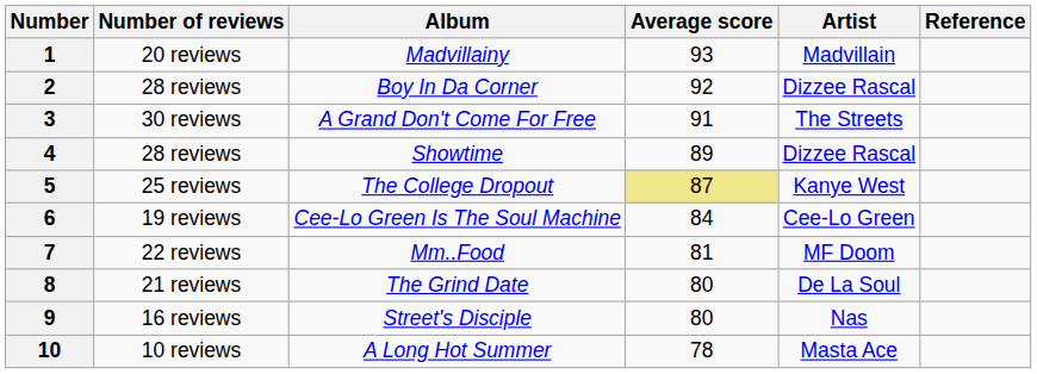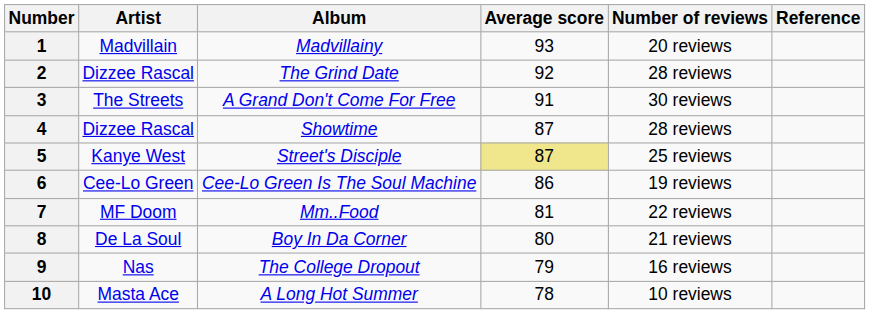 <table class="wikitable" style="text-align:center;">
 <tr>
 <th scope="col">Number</th>
-<th scope="col">Number of reviews</th>
+<th scope="col">Artist</th>
 <th scope="col">Album</th>
 <th scope="col">Average score</th>
-<th scope="col">Artist</th>
+<th scope="col">Number of reviews</th>
 <th scope="col">Reference</th>
 </tr>
 <tr>
 <th scope="row">1</th>
-<td>20 reviews</td>
+<td><a href='#'>Madvillain</a></td>
 <td><em><a href='#'>Madvillainy</a></em></td>
 <td>93</td>
-<td><a href='#'>Madvillain</a></td>
+<td>20 reviews</td>
 <td></td>
 </tr>
 <tr>
 <th scope="row">2</th>
+<td><a href='#'>Dizzee Rascal</a></td>
+<td><em><a href='#'>The Grind Date</a></em></td>
+<td>92</td>
 <td>28 reviews</td>
-<td><em><a href='#'>Boy In Da Corner</a></em></td>
-<td>92</td>
-<td><a href='#'>Dizzee Rascal</a></td>
 <td></td>
 </tr>
 <tr>
 <th scope="row">3</th>
-<td>30 reviews</td>
+<td><a href='#'>The Streets</a></td>
 <td><em><a href='#'>A Grand Don't Come For Free</a></em></td>
 <td>91</td>
-<td><a href='#'>The Streets</a></td>
+<td>30 reviews</td>
 <td></td>
 </tr>
 <tr>
 <th scope="row">4</th>
+<td><a href='#'>Dizzee Rascal</a></td>
+<td><em><a href='#'>Showtime</a></em></td>
+<td>87</td>
 <td>28 reviews</td>
-<td><em><a href='#'>Showtime</a></em></td>
-<td>89</td>
-<td><a href='#'>Dizzee Rascal</a></td>
 <td></td>
 </tr>
 <tr>
 <th scope="row">5</th>
+<td><a href='#'>Kanye West</a></td>
+<td><em><a href='#'>Street's Disciple</a></em></td>
+<td style="background: khaki;">87</td>
 <td>25 reviews</td>
-<td><em><a href='#'>The College Dropout</a></em></td>
-<td style="background: khaki;">87</td>
-<td><a href='#'>Kanye West</a></td>
 <td></td>
 </tr>
 <tr>
 <th scope="row">6</th>
+<td><a href='#'>Cee-Lo Green</a></td>
+<td><em><a href='#'>Cee-Lo Green Is The Soul Machine</a></em></td>
+<td>86</td>
 <td>19 reviews</td>
-<td><em><a href='#'>Cee-Lo Green Is The Soul Machine</a></em></td>
-<td>84</td>
-<td><a href='#'>Cee-Lo Green</a></td>
 <td></td>
 </tr>
 <tr>
 <th scope="row">7</th>
-<td>22 reviews</td>
+<td><a href='#'>MF Doom</a></td>
 <td><em><a href='#'>Mm..Food</a></em></td>
 <td>81</td>
-<td><a href='#'>MF Doom</a></td>
+<td>22 reviews</td>
 <td></td>
 </tr>
 <tr>
 <th scope="row">8</th>
+<td><a href='#'>De La Soul</a></td>
+<td><em><a href='#'>Boy In Da Corner</a></em></td>
+<td>80</td>
 <td>21 reviews</td>
-<td><em><a href='#'>The Grind Date</a></em></td>
-<td>80</td>
-<td><a href='#'>De La Soul</a></td>
 <td></td>
 </tr>
 <tr>
 <th scope="row">9</th>
+<td><a href='#'>Nas</a></td>
+<td><em><a href='#'>The College Dropout</a></em></td>
+<td>79</td>
 <td>16 reviews</td>
-<td><em><a href='#'>Street's Disciple</a></em></td>
-<td>80</td>
-<td><a href='#'>Nas</a></td>
 <td></td>
 </tr>
 <tr>
 <th scope="row">10</th>
-<td>10 reviews</td>
+<td><a href='#'>Masta Ace</a></td>
 <td><em><a href='#'>A Long Hot Summer</a></em></td>
 <td>78</td>
-<td><a href='#'>Masta Ace</a></td>
+<td>10 reviews</td>
 <td></td>
 </tr>
 </table>
